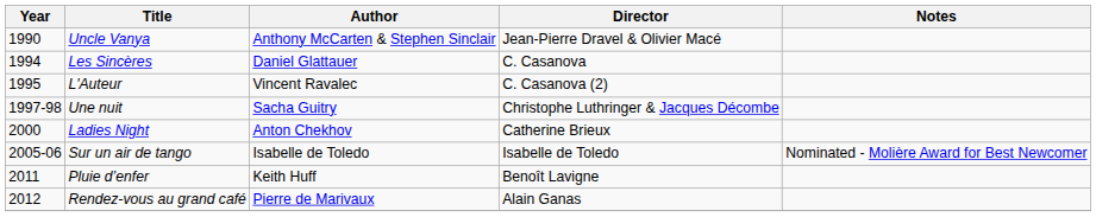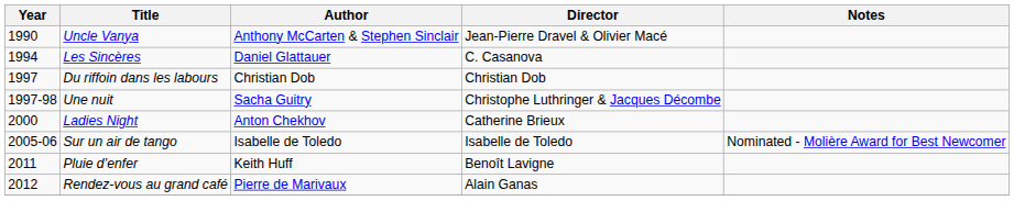 <table class="wikitable">
 <tr>
 <th>Year</th>
 <th>Title</th>
 <th>Author</th>
 <th>Director</th>
 <th>Notes</th>
 </tr>
 <tr>
 <td>1990</td>
 <td><em><a href='#'>Uncle Vanya</a></em></td>
 <td><a href='#'>Anthony McCarten</a> & <a href='#'>Stephen Sinclair</a></td>
 <td>Jean-Pierre Dravel & Olivier Macé</td>
 <td></td>
 </tr>
 <tr>
 <td>1994</td>
 <td><em><a href='#'>Les Sincères</a></em></td>
 <td><a href='#'>Daniel Glattauer</a></td>
 <td>C. Casanova</td>
 <td></td>
 </tr>
 <tr>
-<td>1995</td>
-<td><em>L'Auteur</em></td>
-<td>Vincent Ravalec</td>
-<td>C. Casanova (2)</td>
+<td>1997</td>
+<td><em>Du riffoin dans les labours</em></td>
+<td>Christian Dob</td>
+<td>Christian Dob</td>
 <td></td>
 </tr>
 <tr>
 <td>1997-98</td>
 <td><em>Une nuit</em></td>
 <td><a href='#'>Sacha Guitry</a></td>
 <td>Christophe Luthringer & <a href='#'>Jacques Décombe</a></td>
 <td></td>
 </tr>
 <tr>
 <td>2000</td>
 <td><em><a href='#'>Ladies Night</a></em></td>
 <td><a href='#'>Anton Chekhov</a></td>
 <td>Catherine Brieux</td>
 <td></td>
 </tr>
 <tr>
 <td>2005-06</td>
 <td><em>Sur un air de tango</em></td>
 <td>Isabelle de Toledo</td>
 <td>Isabelle de Toledo</td>
 <td>Nominated - <a href='#'>Molière Award for Best Newcomer</a></td>
 </tr>
 <tr>
 <td>2011</td>
 <td><em>Pluie d’enfer</em></td>
 <td>Keith Huff</td>
 <td>Benoît Lavigne</td>
 <td></td>
 </tr>
 <tr>
 <td>2012</td>
 <td><em>Rendez-vous au grand café</em></td>
 <td><a href='#'>Pierre de Marivaux</a></td>
 <td>Alain Ganas</td>
 <td></td>
 </tr>
 <tr>
 </tr>
 </table>
